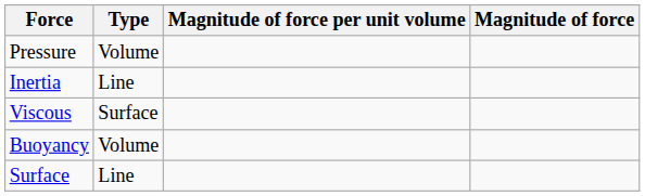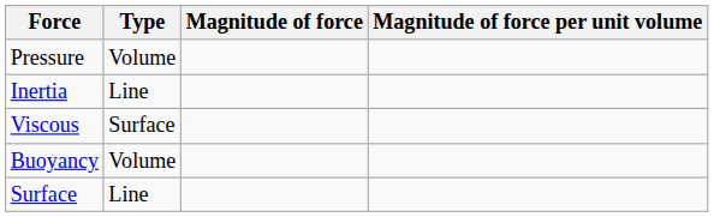 <table class="wikitable">
 <tr>
 <th>Force</th>
 <th>Type</th>
+<th>Magnitude of force</th>
 <th>Magnitude of force per unit volume</th>
-<th>Magnitude of force</th>
 </tr>
 <tr>
 <td>Pressure</td>
 <td>Volume</td>
 <td></td>
 <td></td>
 </tr>
 <tr>
 <td><a href='#'>Inertia</a></td>
 <td>Line</td>
 <td></td>
 <td></td>
 </tr>
 <tr>
 <td><a href='#'>Viscous</a></td>
 <td>Surface</td>
 <td></td>
 <td></td>
 </tr>
 <tr>
 <td><a href='#'>Buoyancy</a></td>
 <td>Volume</td>
 <td></td>
 <td></td>
 </tr>
 <tr>
 <td><a href='#'>Surface</a></td>
 <td>Line</td>
 <td></td>
 <td></td>
 </tr>
 </table>
